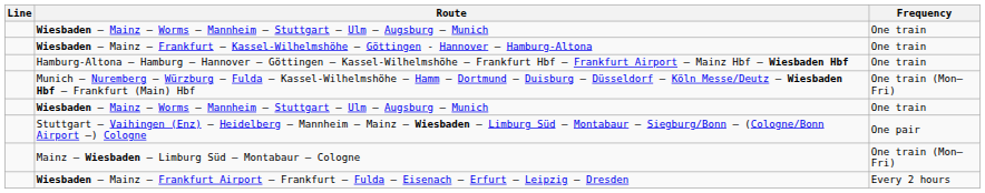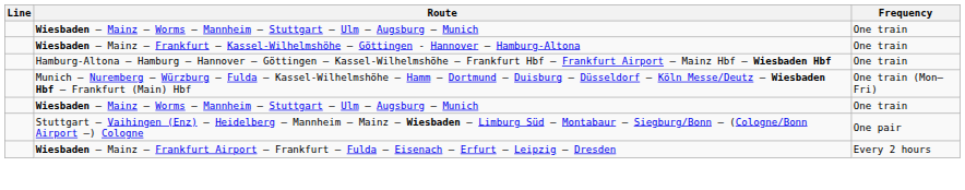 <table class="wikitable">
 <tr>
 <th>Line</th>
 <th>Route</th>
 <th>Frequency</th>
 </tr>
 <tr>
 <td></td>
 <td><strong>Wiesbaden</strong> – <a href='#'>Mainz</a> – <a href='#'>Worms</a> – <a href='#'>Mannheim</a> – <a href='#'>Stuttgart</a> – <a href='#'>Ulm</a> – <a href='#'>Augsburg</a> – <a href='#'>Munich</a></td>
 <td>One train</td>
 </tr>
 <tr>
 <td></td>
 <td><strong>Wiesbaden</strong> – Mainz – <a href='#'>Frankfurt</a> – <a href='#'>Kassel-Wilhelmshöhe</a> – <a href='#'>Göttingen</a> - <a href='#'>Hannover</a> – <a href='#'>Hamburg-Altona</a> </td>
 <td>One train</td>
 </tr>
 <tr>
 <td></td>
 <td>Hamburg-Altona – Hamburg – Hannover – Göttingen – Kassel-Wilhelmshöhe – Frankfurt Hbf – <a href='#'>Frankfurt Airport</a> – Mainz Hbf – <strong>Wiesbaden Hbf</strong></td>
 <td>One train</td>
 </tr>
 <tr>
 <td></td>
 <td>Munich – <a href='#'>Nuremberg</a> – <a href='#'>Würzburg</a> – <a href='#'>Fulda</a> – Kassel-Wilhelmshöhe – <a href='#'>Hamm</a> – <a href='#'>Dortmund</a> – <a href='#'>Duisburg</a> – <a href='#'>Düsseldorf</a> – <a href='#'>Köln Messe/Deutz</a> – <strong>Wiesbaden Hbf</strong> –  Frankfurt (Main) Hbf</td>
 <td>One train (Mon–Fri)</td>
 </tr>
 <tr>
 <td></td>
 <td><strong>Wiesbaden</strong> – <a href='#'>Mainz</a> – <a href='#'>Worms</a> – <a href='#'>Mannheim</a> – <a href='#'>Stuttgart</a> – <a href='#'>Ulm</a> – <a href='#'>Augsburg</a> – <a href='#'>Munich</a></td>
 <td>One train</td>
 </tr>
 <tr>
 <td></td>
 <td>Stuttgart – <a href='#'>Vaihingen (Enz)</a> – <a href='#'>Heidelberg</a> – Mannheim – Mainz – <strong>Wiesbaden</strong> – <a href='#'>Limburg Süd</a> – <a href='#'>Montabaur</a> – <a href='#'>Siegburg/Bonn</a> – (<a href='#'>Cologne/Bonn Airport</a> –) <a href='#'>Cologne</a></td>
 <td>One pair</td>
 </tr>
 <tr>
 <td></td>
-<td>Mainz – <strong>Wiesbaden</strong> – Limburg Süd – Montabaur – Cologne</td>
-<td>One train (Mon–Fri)</td>
-</tr>
-<tr>
-<td></td>
 <td><strong>Wiesbaden</strong> – Mainz – <a href='#'>Frankfurt Airport</a> – Frankfurt – <a href='#'>Fulda</a> – <a href='#'>Eisenach</a> – <a href='#'>Erfurt</a> – <a href='#'>Leipzig</a> – <a href='#'>Dresden</a></td>
 <td>Every 2 hours</td>
 </tr>
 </table>
